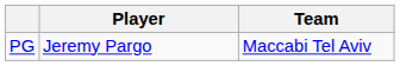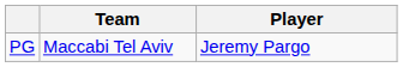 <table class="wikitable">
 <tr>
 <th align="center"></th>
+<th style="text-align:center;width:135px;">Team</th>
 <th style="text-align:center;width:175px;">Player</th>
-<th style="text-align:center;width:135px;">Team</th>
 </tr>
 <tr>
 <td align=center><a href='#'>PG</a></td>
+<td><a href='#'>Maccabi Tel Aviv</a></td>
 <td> <a href='#'>Jeremy Pargo</a></td>
-<td><a href='#'>Maccabi Tel Aviv</a></td>
 </tr>
 </table>
